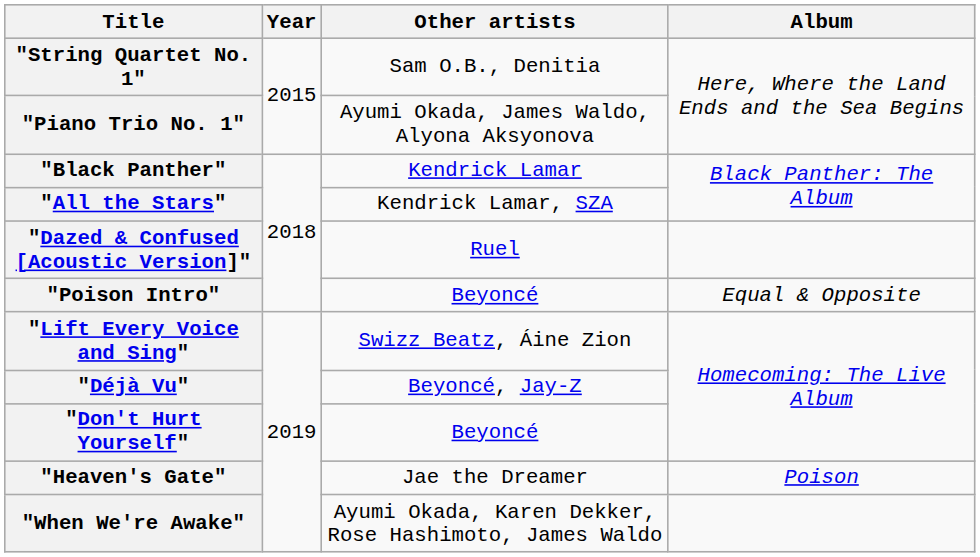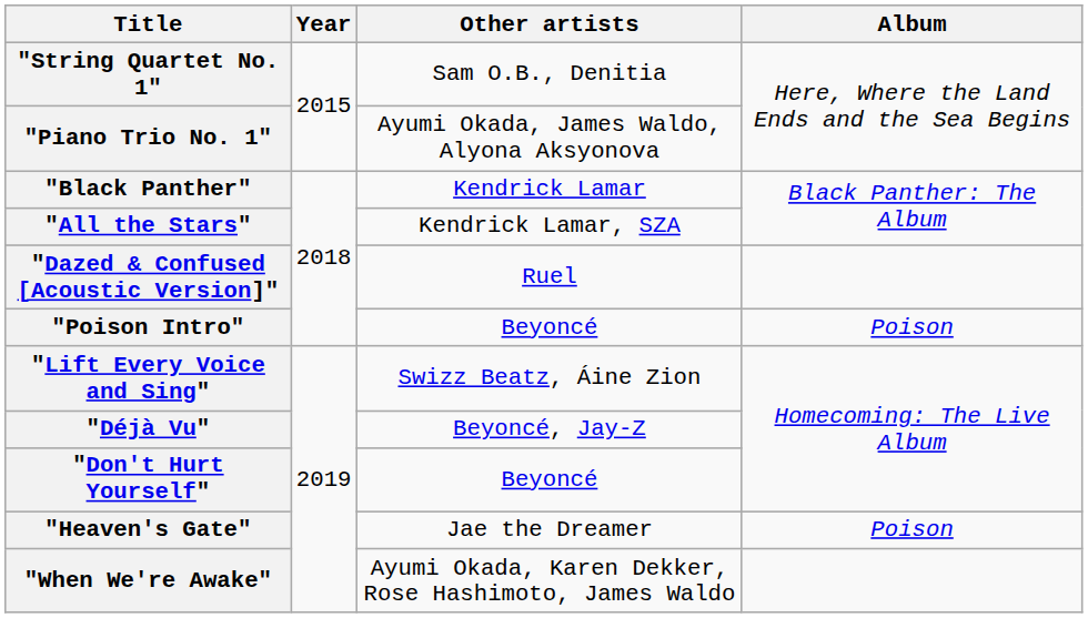 <table class="wikitable sortable plainrowheaders" style="text-align: center;">
 <tr>
 <th scope="col">Title</th>
 <th scope="col">Year</th>
 <th scope="col">Other artists</th>
 <th scope="col">Album</th>
 </tr>
 <tr>
 <th scope="row">"String Quartet No. 1"</th>
 <td rowspan="2">2015</td>
 <td>Sam O.B., Denitia</td>
 <td rowspan="2"><em>Here, Where the Land Ends and the Sea Begins</em></td>
 </tr>
 <tr>
 <th scope="row">"Piano Trio No. 1"</th>
 <td>Ayumi Okada, James Waldo, Alyona Aksyonova</td>
 </tr>
 <tr>
 <th scope="row">"Black Panther"</th>
 <td rowspan="4">2018</td>
 <td><a href='#'>Kendrick Lamar</a></td>
 <td rowspan="2"><em><a href='#'>Black Panther: The Album</a></em></td>
 </tr>
 <tr>
 <th scope="row">"<a href='#'>All the Stars</a>"</th>
 <td>Kendrick Lamar, <a href='#'>SZA</a></td>
 </tr>
 <tr>
 <th scope="row">"<a href='#'>Dazed & Confused [Acoustic Version</a>]"</th>
 <td><a href='#'>Ruel</a></td>
 <td></td>
 </tr>
 <tr>
 <th scope="row">"Poison Intro"</th>
 <td><a href='#'>Beyoncé</a></td>
-<td><em>Equal & Opposite</em></td>
+<td><em><a href='#'>Poison</a></em></td>
 </tr>
 <tr>
 <th scope="row">"<a href='#'>Lift Every Voice and Sing</a>"</th>
 <td rowspan="6">2019</td>
 <td><a href='#'>Swizz Beatz</a>, Áine Zion</td>
 <td rowspan="3"><em><a href='#'>Homecoming: The Live Album</a></em></td>
 </tr>
 <tr>
 <th scope="row">"<a href='#'>Déjà Vu</a>"</th>
 <td><a href='#'>Beyoncé</a>, <a href='#'>Jay-Z</a></td>
 </tr>
 <tr>
 <th scope="row">"<a href='#'>Don't Hurt Yourself</a>"</th>
 <td><a href='#'>Beyoncé</a></td>
 </tr>
 <tr>
 <th scope="row">"Heaven's Gate"</th>
 <td>Jae the Dreamer</td>
 <td><em><a href='#'>Poison</a></em></td>
 </tr>
 <tr>
 <th scope="row">"When We're Awake"</th>
 <td>Ayumi Okada, Karen Dekker, Rose Hashimoto, James Waldo</td>
 <td></td>
 </tr>
 </table>
